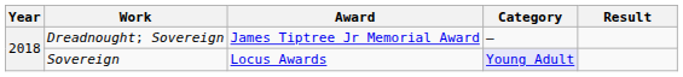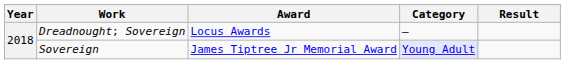 <table class="wikitable sortable">
 <tr>
 <th>Year</th>
 <th>Work</th>
 <th>Award</th>
 <th>Category</th>
 <th style="min-width: 7em">Result</th>
 </tr>
 <tr>
 <th rowspan="2" style="font-weight: normal">2018</th>
 <td><em>Dreadnought</em>; <em>Sovereign</em></td>
-<td><a href='#'>James Tiptree Jr Memorial Award</a></td>
+<td><a href='#'>Locus Awards</a></td>
 <td>—</td>
 <td></td>
 </tr>
 <tr>
 <td><em>Sovereign</em></td>
-<td><a href='#'>Locus Awards</a></td>
+<td><a href='#'>James Tiptree Jr Memorial Award</a></td>
 <td style="background: lavender;"><a href='#'>Young Adult</a></td>
 <td></td>
 </tr>
 </table>
